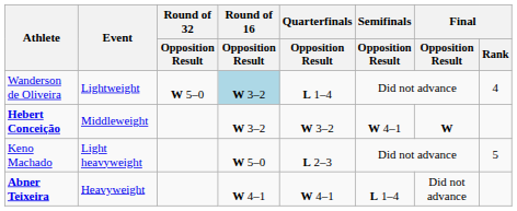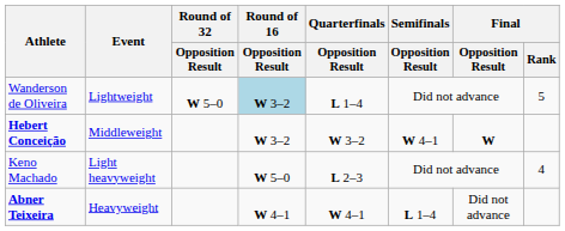 <table class="wikitable" style="font-size:90%">
 <tr>
 <th rowspan="2">Athlete</th>
 <th rowspan="2">Event</th>
 <th>Round of 32</th>
 <th>Round of 16</th>
 <th>Quarterfinals</th>
 <th>Semifinals</th>
 <th colspan=2>Final</th>
 </tr>
 <tr style="font-size:95%">
 <th>Opposition<br>Result</th>
 <th>Opposition<br>Result</th>
 <th>Opposition<br>Result</th>
 <th>Opposition<br>Result</th>
 <th>Opposition<br>Result</th>
 <th>Rank</th>
 </tr>
 <tr align=center>
 <td align=left><a href='#'>Wanderson de Oliveira</a></td>
 <td align=left><a href='#'>Lightweight</a></td>
 <td><br><strong>W</strong> 5–0</td>
 <td style="background: lightblue;"><br><strong>W</strong> 3–2</td>
 <td><br><strong>L</strong> 1–4</td>
 <td colspan=2>Did not advance</td>
-<td>4</td>
+<td>5</td>
 </tr>
 <tr align=center>
 <td align=left><strong><a href='#'>Hebert Conceição</a></strong></td>
 <td align=left><a href='#'>Middleweight</a></td>
 <td></td>
 <td><br><strong>W</strong> 3–2</td>
 <td><br><strong>W</strong> 3–2</td>
 <td><br><strong>W</strong> 4–1</td>
 <td><br><strong>W</strong> </td>
 <td></td>
 </tr>
 <tr align=center>
 <td align=left><a href='#'>Keno Machado</a></td>
 <td align=left><a href='#'>Light heavyweight</a></td>
 <td></td>
 <td><br><strong>W</strong> 5–0</td>
 <td><br><strong>L</strong> 2–3</td>
 <td colspan=2>Did not advance</td>
-<td>5</td>
+<td>4</td>
 </tr>
 <tr align=center>
 <td align=left><strong><a href='#'>Abner Teixeira</a></strong></td>
 <td align=left><a href='#'>Heavyweight</a></td>
 <td></td>
 <td><br><strong>W</strong> 4–1</td>
 <td><br><strong>W</strong> 4–1</td>
 <td><br><strong>L</strong> 1–4</td>
 <td>Did not advance</td>
 <td></td>
 </tr>
 </table>
